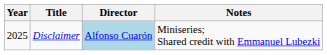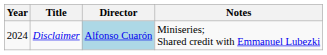 <table class="wikitable">
 <tr>
 <th>Year</th>
 <th>Title</th>
 <th>Director</th>
 <th>Notes</th>
 </tr>
 <tr>
-<td>2025</td>
+<td>2024</td>
 <td><em><a href='#'>Disclaimer</a></em></td>
 <td style="background: lightblue;"><a href='#'>Alfonso Cuarón</a></td>
 <td>Miniseries;<br>Shared credit with <a href='#'>Emmanuel Lubezki</a></td>
 </tr>
 </table>
